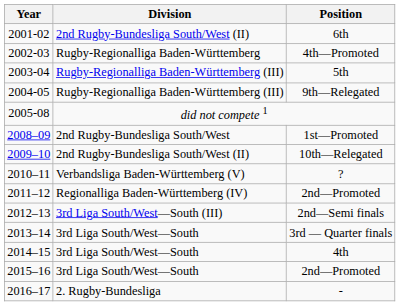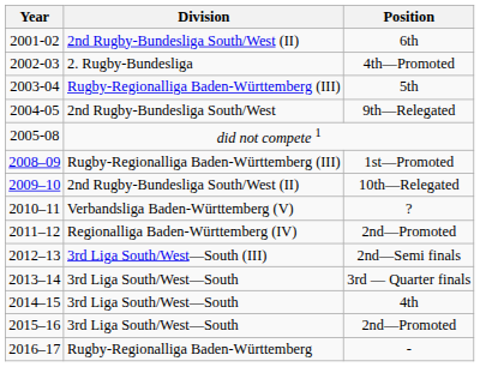 <table class="wikitable">
 <tr>
 <th>Year</th>
 <th>Division</th>
 <th>Position</th>
 </tr>
 <tr align="center">
 <td>2001-02</td>
 <td align="left"><a href='#'>2nd Rugby-Bundesliga South/West</a> (II)</td>
 <td>6th</td>
 </tr>
 <tr align="center">
 <td>2002-03</td>
-<td align="left">Rugby-Regionalliga Baden-Württemberg</td>
+<td align="left">2. Rugby-Bundesliga</td>
 <td>4th—Promoted</td>
 </tr>
 <tr align="center">
 <td>2003-04</td>
 <td align="left"><a href='#'>Rugby-Regionalliga Baden-Württemberg</a> (III)</td>
 <td>5th</td>
 </tr>
 <tr align="center">
 <td>2004-05</td>
-<td align="left">Rugby-Regionalliga Baden-Württemberg (III)</td>
+<td align="left">2nd Rugby-Bundesliga South/West</td>
 <td>9th—Relegated</td>
 </tr>
 <tr align="center">
 <td>2005-08</td>
 <td colspan=2><em>did not compete</em> <sup>1</sup></td>
 </tr>
 <tr align="center">
 <td><a href='#'>2008–09</a></td>
-<td align="left">2nd Rugby-Bundesliga South/West</td>
+<td align="left">Rugby-Regionalliga Baden-Württemberg (III)</td>
 <td>1st—Promoted</td>
 </tr>
 <tr align="center">
 <td><a href='#'>2009–10</a></td>
 <td align="left">2nd Rugby-Bundesliga South/West (II)</td>
 <td>10th—Relegated</td>
 </tr>
 <tr align="center">
 <td>2010–11</td>
 <td align="left">Verbandsliga Baden-Württemberg (V)</td>
 <td>?</td>
 </tr>
 <tr align="center">
 <td>2011–12</td>
 <td align="left">Regionalliga Baden-Württemberg (IV)</td>
 <td>2nd—Promoted</td>
 </tr>
 <tr align="center">
 <td>2012–13</td>
 <td align="left"><a href='#'>3rd Liga South/West</a>—South (III)</td>
 <td>2nd—Semi finals</td>
 </tr>
 <tr align="center">
 <td>2013–14</td>
 <td align="left">3rd Liga South/West—South</td>
 <td>3rd — Quarter finals</td>
 </tr>
 <tr align="center">
 <td>2014–15</td>
 <td align="left">3rd Liga South/West—South</td>
 <td>4th</td>
 </tr>
 <tr align="center">
 <td>2015–16</td>
 <td align="left">3rd Liga South/West—South</td>
 <td>2nd—Promoted</td>
 </tr>
 <tr align="center">
 <td>2016–17</td>
-<td align="left">2. Rugby-Bundesliga</td>
+<td align="left">Rugby-Regionalliga Baden-Württemberg</td>
 <td>-</td>
 </tr>
 </table>
